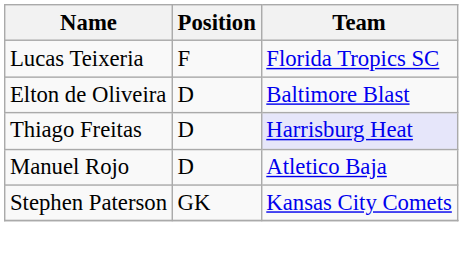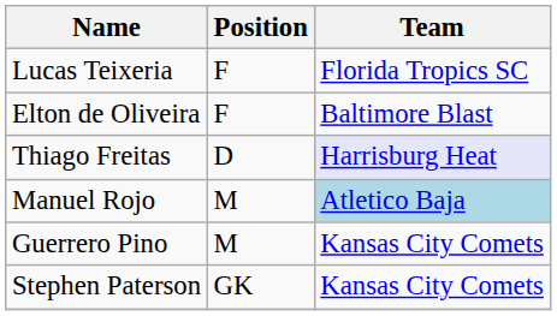 <table class="wikitable">
 <tr>
 <th>Name</th>
 <th>Position</th>
 <th>Team</th>
 </tr>
 <tr>
 <td>Lucas Teixeria</td>
 <td>F</td>
 <td><a href='#'>Florida Tropics SC</a></td>
 </tr>
 <tr>
 <td>Elton de Oliveira</td>
-<td>D</td>
+<td>F</td>
 <td><a href='#'>Baltimore Blast</a></td>
 </tr>
 <tr>
 <td>Thiago Freitas</td>
 <td>D</td>
 <td style="background: lavender;"><a href='#'>Harrisburg Heat</a></td>
 </tr>
 <tr>
 <td>Manuel Rojo</td>
-<td>D</td>
-<td><a href='#'>Atletico Baja</a></td>
+<td>M</td>
+<td style="background: lightblue;"><a href='#'>Atletico Baja</a></td>
+</tr>
+<tr>
+<td>Guerrero Pino</td>
+<td>M</td>
+<td><a href='#'>Kansas City Comets</a></td>
 </tr>
 <tr>
 <td>Stephen Paterson</td>
 <td>GK</td>
 <td><a href='#'>Kansas City Comets</a></td>
 </tr>
 <tr>
 </tr>
 </table>
